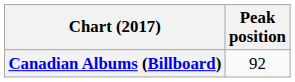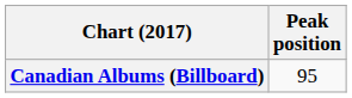 <table class="wikitable plainrowheaders" style="text-align:center">
 <tr>
 <th scope="col">Chart (2017)</th>
 <th scope="col">Peak<br>position</th>
 </tr>
 <tr>
 <th scope="row"><a href='#'>Canadian Albums</a> (<a href='#'>Billboard</a>)</th>
-<td>92</td>
+<td>95</td>
 </tr>
 </table>
